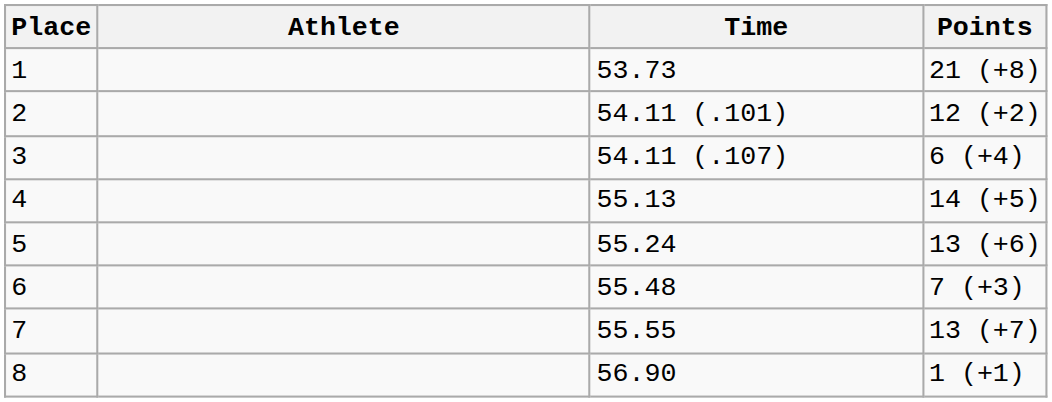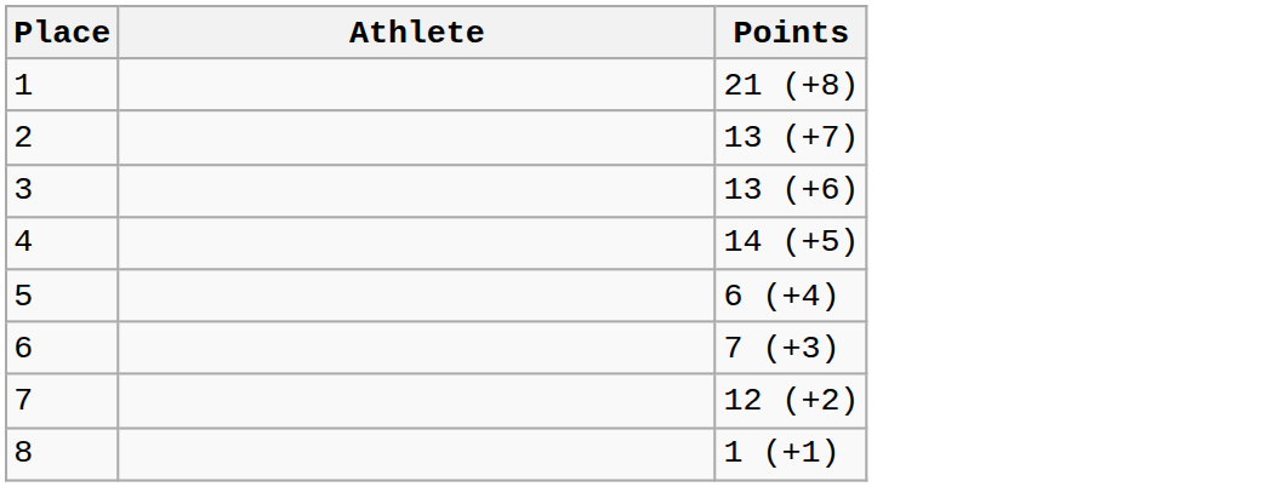 <table class="wikitable sortable">
 <tr>
 <th>Place</th>
 <th style="width:18em">Athlete</th>
-<th style="width:12em">Time</th>
 <th>Points</th>
 </tr>
 <tr>
 <td>1</td>
 <td></td>
-<td>53.73</td>
 <td>21 (+8)</td>
 </tr>
 <tr>
 <td>2</td>
 <td></td>
-<td>54.11 (.101)</td>
-<td>12 (+2)</td>
+<td>13 (+7)</td>
 </tr>
 <tr>
 <td>3</td>
 <td></td>
-<td>54.11 (.107)</td>
-<td>6 (+4)</td>
+<td>13 (+6)</td>
 </tr>
 <tr>
 <td>4</td>
 <td></td>
-<td>55.13</td>
 <td>14 (+5)</td>
 </tr>
 <tr>
 <td>5</td>
 <td></td>
-<td>55.24</td>
-<td>13 (+6)</td>
+<td>6 (+4)</td>
 </tr>
 <tr>
 <td>6</td>
 <td></td>
-<td>55.48</td>
 <td>7 (+3)</td>
 </tr>
 <tr>
 <td>7</td>
 <td></td>
-<td>55.55</td>
-<td>13 (+7)</td>
+<td>12 (+2)</td>
 </tr>
 <tr>
 <td>8</td>
 <td></td>
-<td>56.90</td>
 <td>1 (+1)</td>
 </tr>
 </table>
